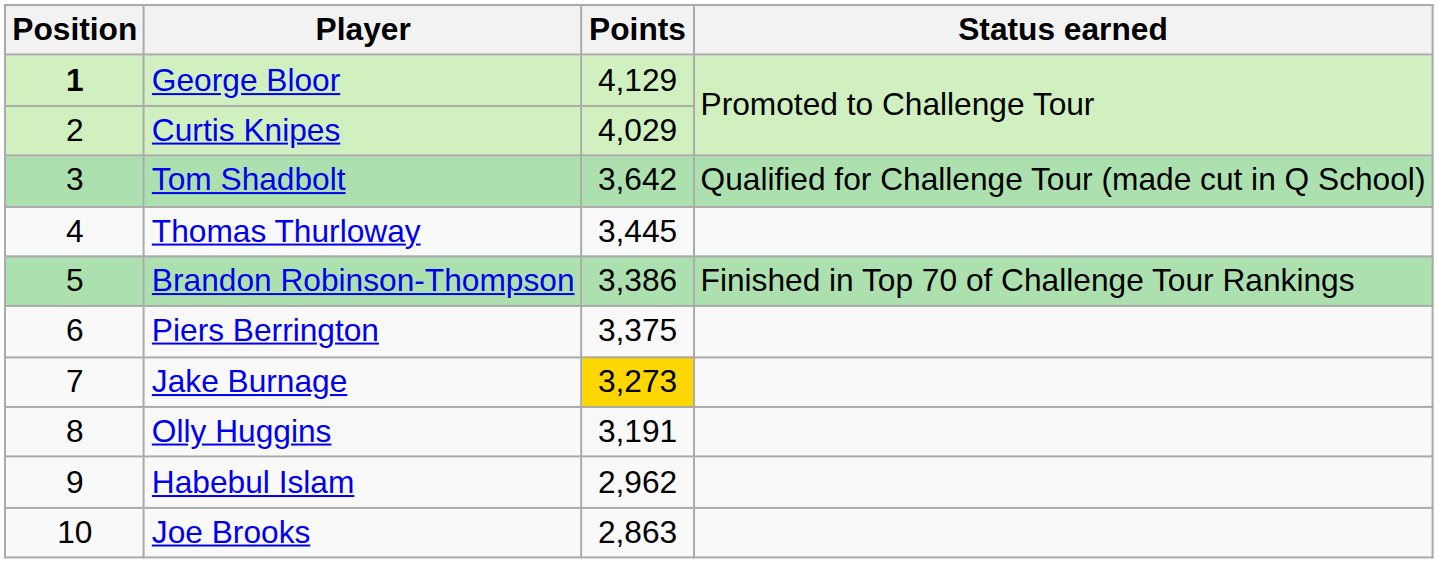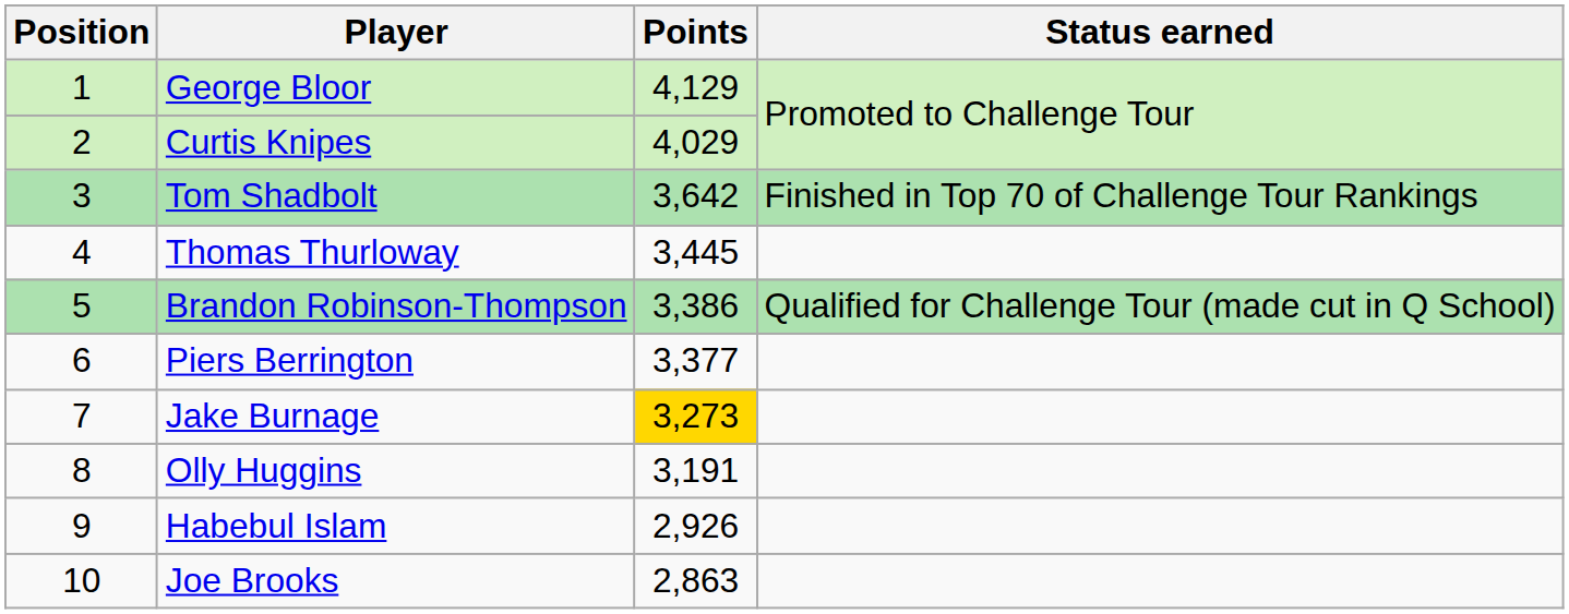 <table class=wikitable>
 <tr>
 <th>Position</th>
 <th>Player</th>
 <th>Points</th>
 <th>Status earned</th>
 </tr>
 <tr style="background:#D0F0C0;">
-<td align=center><strong>1</strong></td>
+<td align=center>1</td>
 <td> <a href='#'>George Bloor</a></td>
 <td align=center>4,129</td>
 <td rowspan=2>Promoted to Challenge Tour</td>
 </tr>
 <tr style="background:#D0F0C0;">
 <td align=center>2</td>
 <td> <a href='#'>Curtis Knipes</a></td>
 <td align=center>4,029</td>
 </tr>
 <tr style="background:#ACE1AF;">
 <td align=center>3</td>
 <td> <a href='#'>Tom Shadbolt</a></td>
 <td align=center>3,642</td>
-<td>Qualified for Challenge Tour (made cut in Q School)</td>
+<td>Finished in Top 70 of Challenge Tour Rankings</td>
 </tr>
 <tr>
 <td align=center>4</td>
 <td> <a href='#'>Thomas Thurloway</a></td>
 <td align=center>3,445</td>
 <td></td>
 </tr>
 <tr style="background:#ACE1AF;">
 <td align=center>5</td>
 <td> <a href='#'>Brandon Robinson-Thompson</a></td>
 <td align=center>3,386</td>
-<td>Finished in Top 70 of Challenge Tour Rankings</td>
+<td>Qualified for Challenge Tour (made cut in Q School)</td>
 </tr>
 <tr>
 <td align=center>6</td>
 <td> <a href='#'>Piers Berrington</a></td>
-<td align=center>3,375</td>
+<td align=center>3,377</td>
 <td></td>
 </tr>
 <tr>
 <td align=center>7</td>
 <td> <a href='#'>Jake Burnage</a></td>
 <td align=center style="background: gold;">3,273</td>
 <td></td>
 </tr>
 <tr>
 <td align=center>8</td>
 <td> <a href='#'>Olly Huggins</a></td>
 <td align=center>3,191</td>
 <td></td>
 </tr>
 <tr>
 <td align=center>9</td>
 <td> <a href='#'>Habebul Islam</a></td>
-<td align=center>2,962</td>
+<td align=center>2,926</td>
 <td></td>
 </tr>
 <tr>
 <td align=center>10</td>
 <td> <a href='#'>Joe Brooks</a></td>
 <td align=center>2,863</td>
 <td></td>
 </tr>
 </table>
